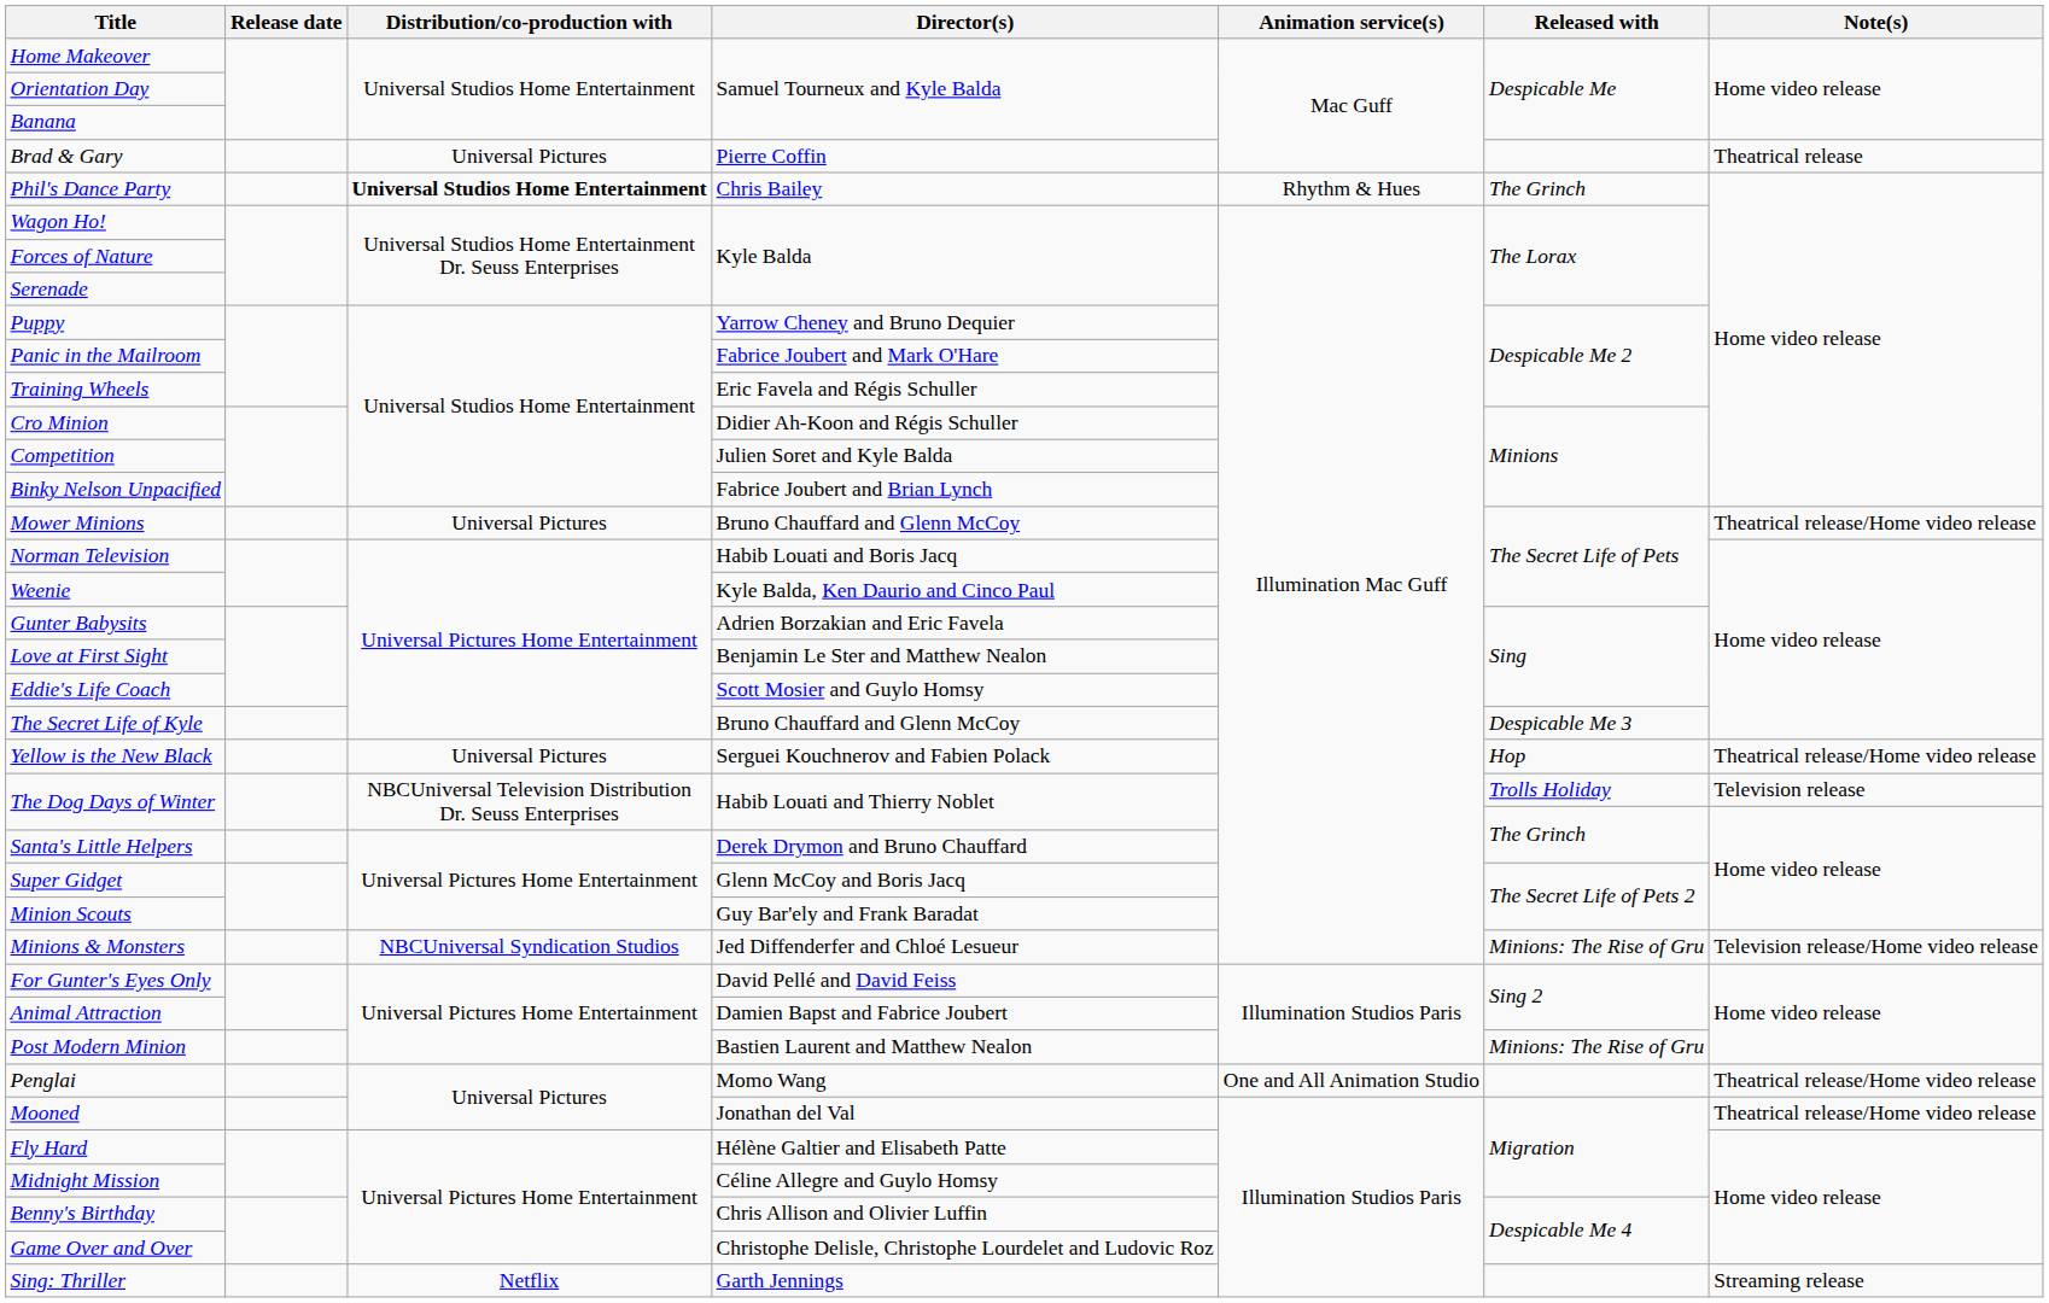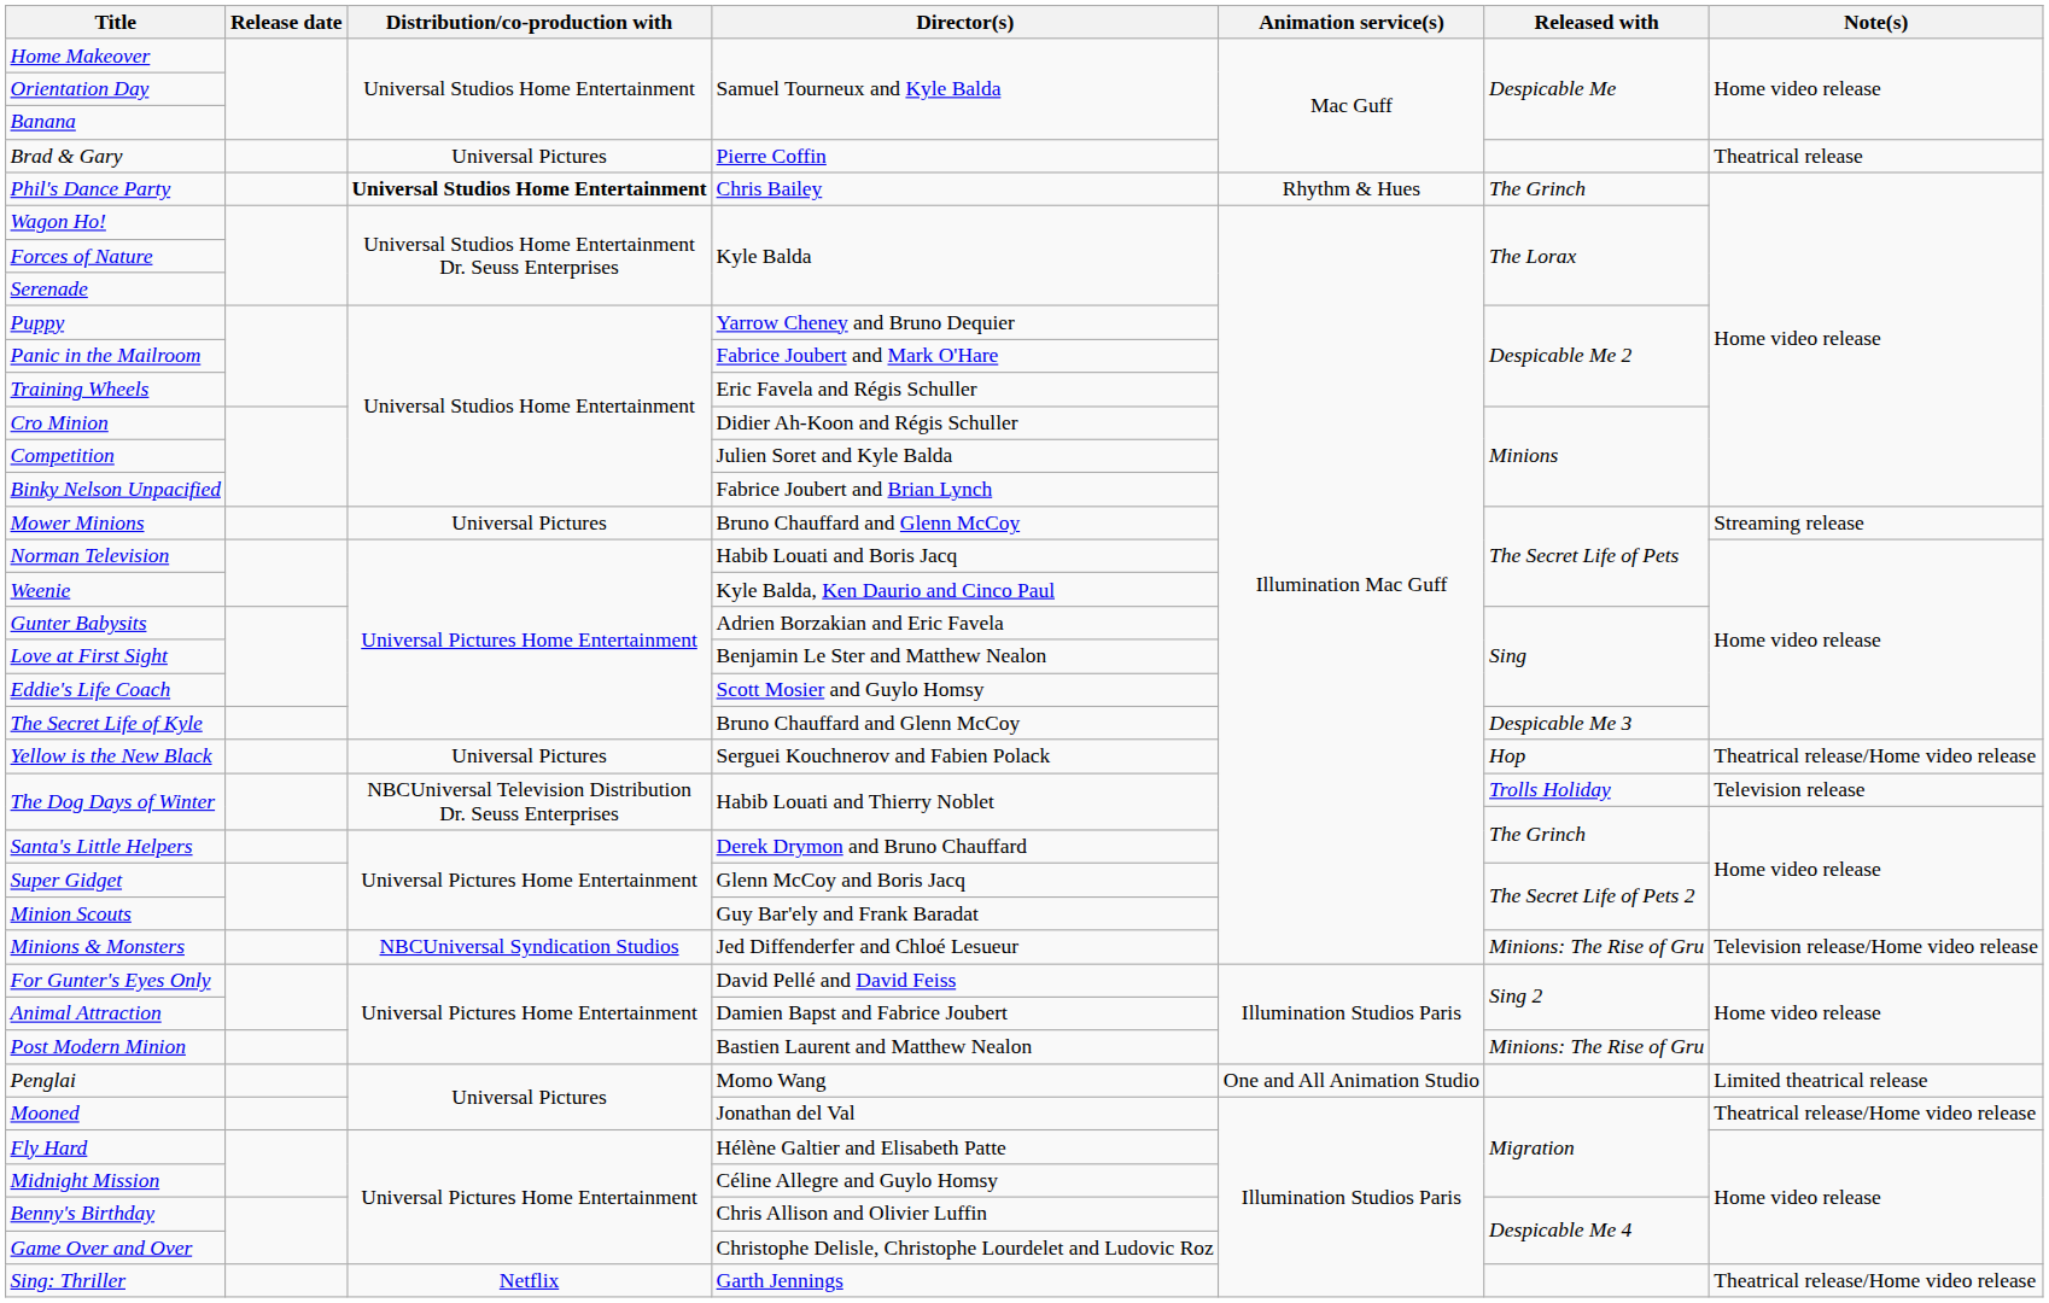 <table class="wikitable sortable">
 <tr>
 <th scope="col">Title</th>
 <th scope="col">Release date</th>
 <th scope="col">Distribution/co-production with</th>
 <th>Director(s)</th>
 <th scope="col">Animation service(s)</th>
 <th scope="col">Released with</th>
 <th scope="col">Note(s)</th>
 </tr>
 <tr>
 <td style="text-align:left;"><em><a href='#'>Home Makeover</a></em></td>
 <td style="text-align:right;" rowspan="3"></td>
 <td style="text-align:center;" rowspan="3">Universal Studios Home Entertainment</td>
 <td rowspan="3">Samuel Tourneux and <a href='#'>Kyle Balda</a></td>
 <td rowspan="4" style="text-align:center;">Mac Guff</td>
 <td rowspan="3"><em>Despicable Me</em></td>
 <td rowspan="3">Home video release</td>
 </tr>
 <tr>
 <td style="text-align:left;"><em><a href='#'>Orientation Day</a></em></td>
 </tr>
 <tr>
 <td style="text-align:left;"><em><a href='#'>Banana</a></em></td>
 </tr>
 <tr>
 <td style="text-align:left;"><em>Brad & Gary</em></td>
 <td style="text-align:right;"></td>
 <td style="text-align:center;">Universal Pictures</td>
 <td><a href='#'>Pierre Coffin</a></td>
 <td></td>
 <td>Theatrical release</td>
 </tr>
 <tr>
 <td style="text-align:left;"><em><a href='#'>Phil's Dance Party</a></em></td>
 <td style="text-align:right;"></td>
 <td style="text-align:center;"><strong>Universal Studios Home Entertainment</strong></td>
 <td><a href='#'>Chris Bailey</a></td>
 <td style="text-align:center;">Rhythm & Hues</td>
 <td><em>The Grinch</em></td>
 <td rowspan="10">Home video release</td>
 </tr>
 <tr>
 <td style="text-align:left;"><em><a href='#'>Wagon Ho!</a></em></td>
 <td style="text-align:right;" rowspan="3"></td>
 <td rowspan="3" style="text-align:center;">Universal Studios Home Entertainment<br>Dr. Seuss Enterprises</td>
 <td rowspan="3">Kyle Balda</td>
 <td rowspan="23" style="text-align:center;">Illumination Mac Guff</td>
 <td rowspan="3"><em>The Lorax</em></td>
 </tr>
 <tr>
 <td style="text-align:left;"><em><a href='#'>Forces of Nature</a></em></td>
 </tr>
 <tr>
 <td style="text-align:left;"><em><a href='#'>Serenade</a></em></td>
 </tr>
 <tr>
 <td style="text-align:left;"><em><a href='#'>Puppy</a></em></td>
 <td style="text-align:right;" rowspan="3"></td>
 <td rowspan="6" style="text-align:center;">Universal Studios Home Entertainment</td>
 <td><a href='#'>Yarrow Cheney</a> and Bruno Dequier</td>
 <td rowspan="3"><em>Despicable Me 2</em></td>
 </tr>
 <tr>
 <td style="text-align:left;"><em><a href='#'>Panic in the Mailroom</a></em></td>
 <td><a href='#'>Fabrice Joubert</a> and <a href='#'>Mark O'Hare</a></td>
 </tr>
 <tr>
 <td style="text-align:left;"><em><a href='#'>Training Wheels</a></em></td>
 <td>Eric Favela and Régis Schuller</td>
 </tr>
 <tr>
 <td style="text-align:left;"><em><a href='#'>Cro Minion</a></em></td>
 <td style="text-align:right;" rowspan="3"></td>
 <td>Didier Ah-Koon and Régis Schuller</td>
 <td rowspan="3"><em>Minions</em></td>
 </tr>
 <tr>
 <td style="text-align:left;"><em><a href='#'>Competition</a></em></td>
 <td>Julien Soret and Kyle Balda</td>
 </tr>
 <tr>
 <td style="text-align:left;"><em><a href='#'>Binky Nelson Unpacified</a></em></td>
 <td>Fabrice Joubert and <a href='#'>Brian Lynch</a></td>
 </tr>
 <tr>
 <td style="text-align:left;"><em><a href='#'>Mower Minions</a></em></td>
 <td style="text-align:right;"></td>
 <td style="text-align:center;">Universal Pictures</td>
 <td>Bruno Chauffard and <a href='#'>Glenn McCoy</a></td>
 <td rowspan="3"><em>The Secret Life of Pets</em></td>
-<td>Theatrical release/Home video release</td>
+<td>Streaming release</td>
 </tr>
 <tr>
 <td style="text-align:left;"><em><a href='#'>Norman Television</a></em></td>
 <td style="text-align:right;" rowspan="2"></td>
 <td rowspan="6" style="text-align:center;"><a href='#'>Universal Pictures Home Entertainment</a></td>
 <td>Habib Louati and Boris Jacq</td>
 <td rowspan="6">Home video release</td>
 </tr>
 <tr>
 <td style="text-align:left;"><em><a href='#'>Weenie</a></em></td>
 <td>Kyle Balda, <a href='#'>Ken Daurio and Cinco Paul</a></td>
 </tr>
 <tr>
 <td style="text-align:left;"><em><a href='#'>Gunter Babysits</a></em></td>
 <td style="text-align:right;" rowspan="3"></td>
 <td>Adrien Borzakian and Eric Favela</td>
 <td rowspan="3"><em>Sing</em></td>
 </tr>
 <tr>
 <td style="text-align:left;"><em><a href='#'>Love at First Sight</a></em></td>
 <td>Benjamin Le Ster and Matthew Nealon</td>
 </tr>
 <tr>
 <td style="text-align:left;"><em><a href='#'>Eddie's Life Coach</a></em></td>
 <td><a href='#'>Scott Mosier</a> and Guylo Homsy</td>
 </tr>
 <tr>
 <td style="text-align:left;"><em><a href='#'>The Secret Life of Kyle</a></em></td>
 <td style="text-align:right;"></td>
 <td>Bruno Chauffard and Glenn McCoy</td>
 <td><em>Despicable Me 3</em></td>
 </tr>
 <tr>
 <td style="text-align:left;"><em><a href='#'>Yellow is the New Black</a></em></td>
 <td style="text-align:right;"></td>
 <td style="text-align:center;">Universal Pictures</td>
 <td>Serguei Kouchnerov and Fabien Polack</td>
 <td><em>Hop</em></td>
 <td>Theatrical release/Home video release</td>
 </tr>
 <tr>
 <td style="text-align:left;" rowspan="2"><em><a href='#'>The Dog Days of Winter</a></em></td>
 <td style="text-align:right;" rowspan="2"></td>
 <td style="text-align:center;" rowspan="2">NBCUniversal Television Distribution<br>Dr. Seuss Enterprises</td>
 <td rowspan="2">Habib Louati and Thierry Noblet</td>
 <td><em><a href='#'>Trolls Holiday</a></em></td>
 <td>Television release</td>
 </tr>
 <tr>
 <td rowspan="2"><em>The Grinch</em></td>
 <td rowspan="4">Home video release</td>
 </tr>
 <tr>
 <td style="text-align:left;"><em><a href='#'>Santa's Little Helpers</a></em></td>
 <td style="text-align:right;"></td>
 <td rowspan="3" style="text-align:center;">Universal Pictures Home Entertainment</td>
 <td><a href='#'>Derek Drymon</a> and Bruno Chauffard</td>
 </tr>
 <tr>
 <td style="text-align:left;"><em><a href='#'>Super Gidget</a></em></td>
 <td rowspan="2" style="text-align:right;"></td>
 <td>Glenn McCoy and Boris Jacq</td>
 <td rowspan="2"><em>The Secret Life of Pets 2</em></td>
 </tr>
 <tr>
 <td style="text-align:left;"><em><a href='#'>Minion Scouts</a></em></td>
 <td>Guy Bar'ely and Frank Baradat</td>
 </tr>
 <tr>
 <td style="text-align:left;"><em><a href='#'>Minions & Monsters</a></em></td>
 <td style="text-align:right;"></td>
 <td style="text-align:center;"><a href='#'>NBCUniversal Syndication Studios</a></td>
 <td>Jed Diffenderfer and Chloé Lesueur</td>
 <td><em>Minions: The Rise of Gru</em></td>
 <td>Television release/Home video release</td>
 </tr>
 <tr>
 <td style="text-align:left;"><em><a href='#'>For Gunter's Eyes Only</a></em></td>
 <td style="text-align:right;" rowspan="2"></td>
 <td rowspan="3" style="text-align:center;">Universal Pictures Home Entertainment</td>
 <td>David Pellé and <a href='#'>David Feiss</a></td>
 <td rowspan="3" style="text-align:center;">Illumination Studios Paris</td>
 <td rowspan="2"><em>Sing 2</em></td>
 <td rowspan="3">Home video release</td>
 </tr>
 <tr>
 <td style="text-align:left;"><em><a href='#'>Animal Attraction</a></em></td>
 <td>Damien Bapst and Fabrice Joubert</td>
 </tr>
 <tr>
 <td style="text-align:left;"><em><a href='#'>Post Modern Minion</a></em></td>
 <td style="text-align:right;"></td>
 <td>Bastien Laurent and Matthew Nealon</td>
 <td><em>Minions: The Rise of Gru</em></td>
 </tr>
 <tr>
 <td style="text-align:left;"><em>Penglai</em></td>
 <td style="text-align:right;"></td>
 <td rowspan="2" style="text-align:center;">Universal Pictures</td>
 <td>Momo Wang</td>
 <td style="text-align:center;">One and All Animation Studio</td>
 <td></td>
-<td>Theatrical release/Home video release</td>
+<td>Limited theatrical release</td>
 </tr>
 <tr>
 <td style="text-align:left;"><em><a href='#'>Mooned</a></em></td>
 <td style="text-align:right;"></td>
 <td>Jonathan del Val</td>
 <td rowspan="6" style="text-align:center;">Illumination Studios Paris</td>
 <td rowspan="3"><em>Migration</em></td>
 <td>Theatrical release/Home video release</td>
 </tr>
 <tr>
 <td style="text-align:left;"><em><a href='#'>Fly Hard</a></em></td>
 <td rowspan="2" style="text-align:right;"></td>
 <td rowspan="4" style="text-align:center;">Universal Pictures Home Entertainment</td>
 <td>Hélène Galtier and Elisabeth Patte</td>
 <td rowspan="4">Home video release</td>
 </tr>
 <tr>
 <td><em><a href='#'>Midnight Mission</a></em></td>
 <td>Céline Allegre and Guylo Homsy</td>
 </tr>
 <tr>
 <td style="text-align:left;"><em><a href='#'>Benny's Birthday</a></em></td>
 <td rowspan="2" style="text-align:right;"></td>
 <td>Chris Allison and Olivier Luffin</td>
 <td rowspan="2"><em>Despicable Me 4</em></td>
 </tr>
 <tr>
 <td><em><a href='#'>Game Over and Over</a></em></td>
 <td>Christophe Delisle, Christophe Lourdelet and Ludovic Roz</td>
 </tr>
 <tr>
 <td style="text-align:left;"><em><a href='#'>Sing: Thriller</a></em></td>
 <td style="text-align:right;"></td>
 <td style="text-align:center;"><a href='#'>Netflix</a></td>
 <td><a href='#'>Garth Jennings</a></td>
 <td></td>
-<td>Streaming release</td>
+<td>Theatrical release/Home video release</td>
 </tr>
 </table>
